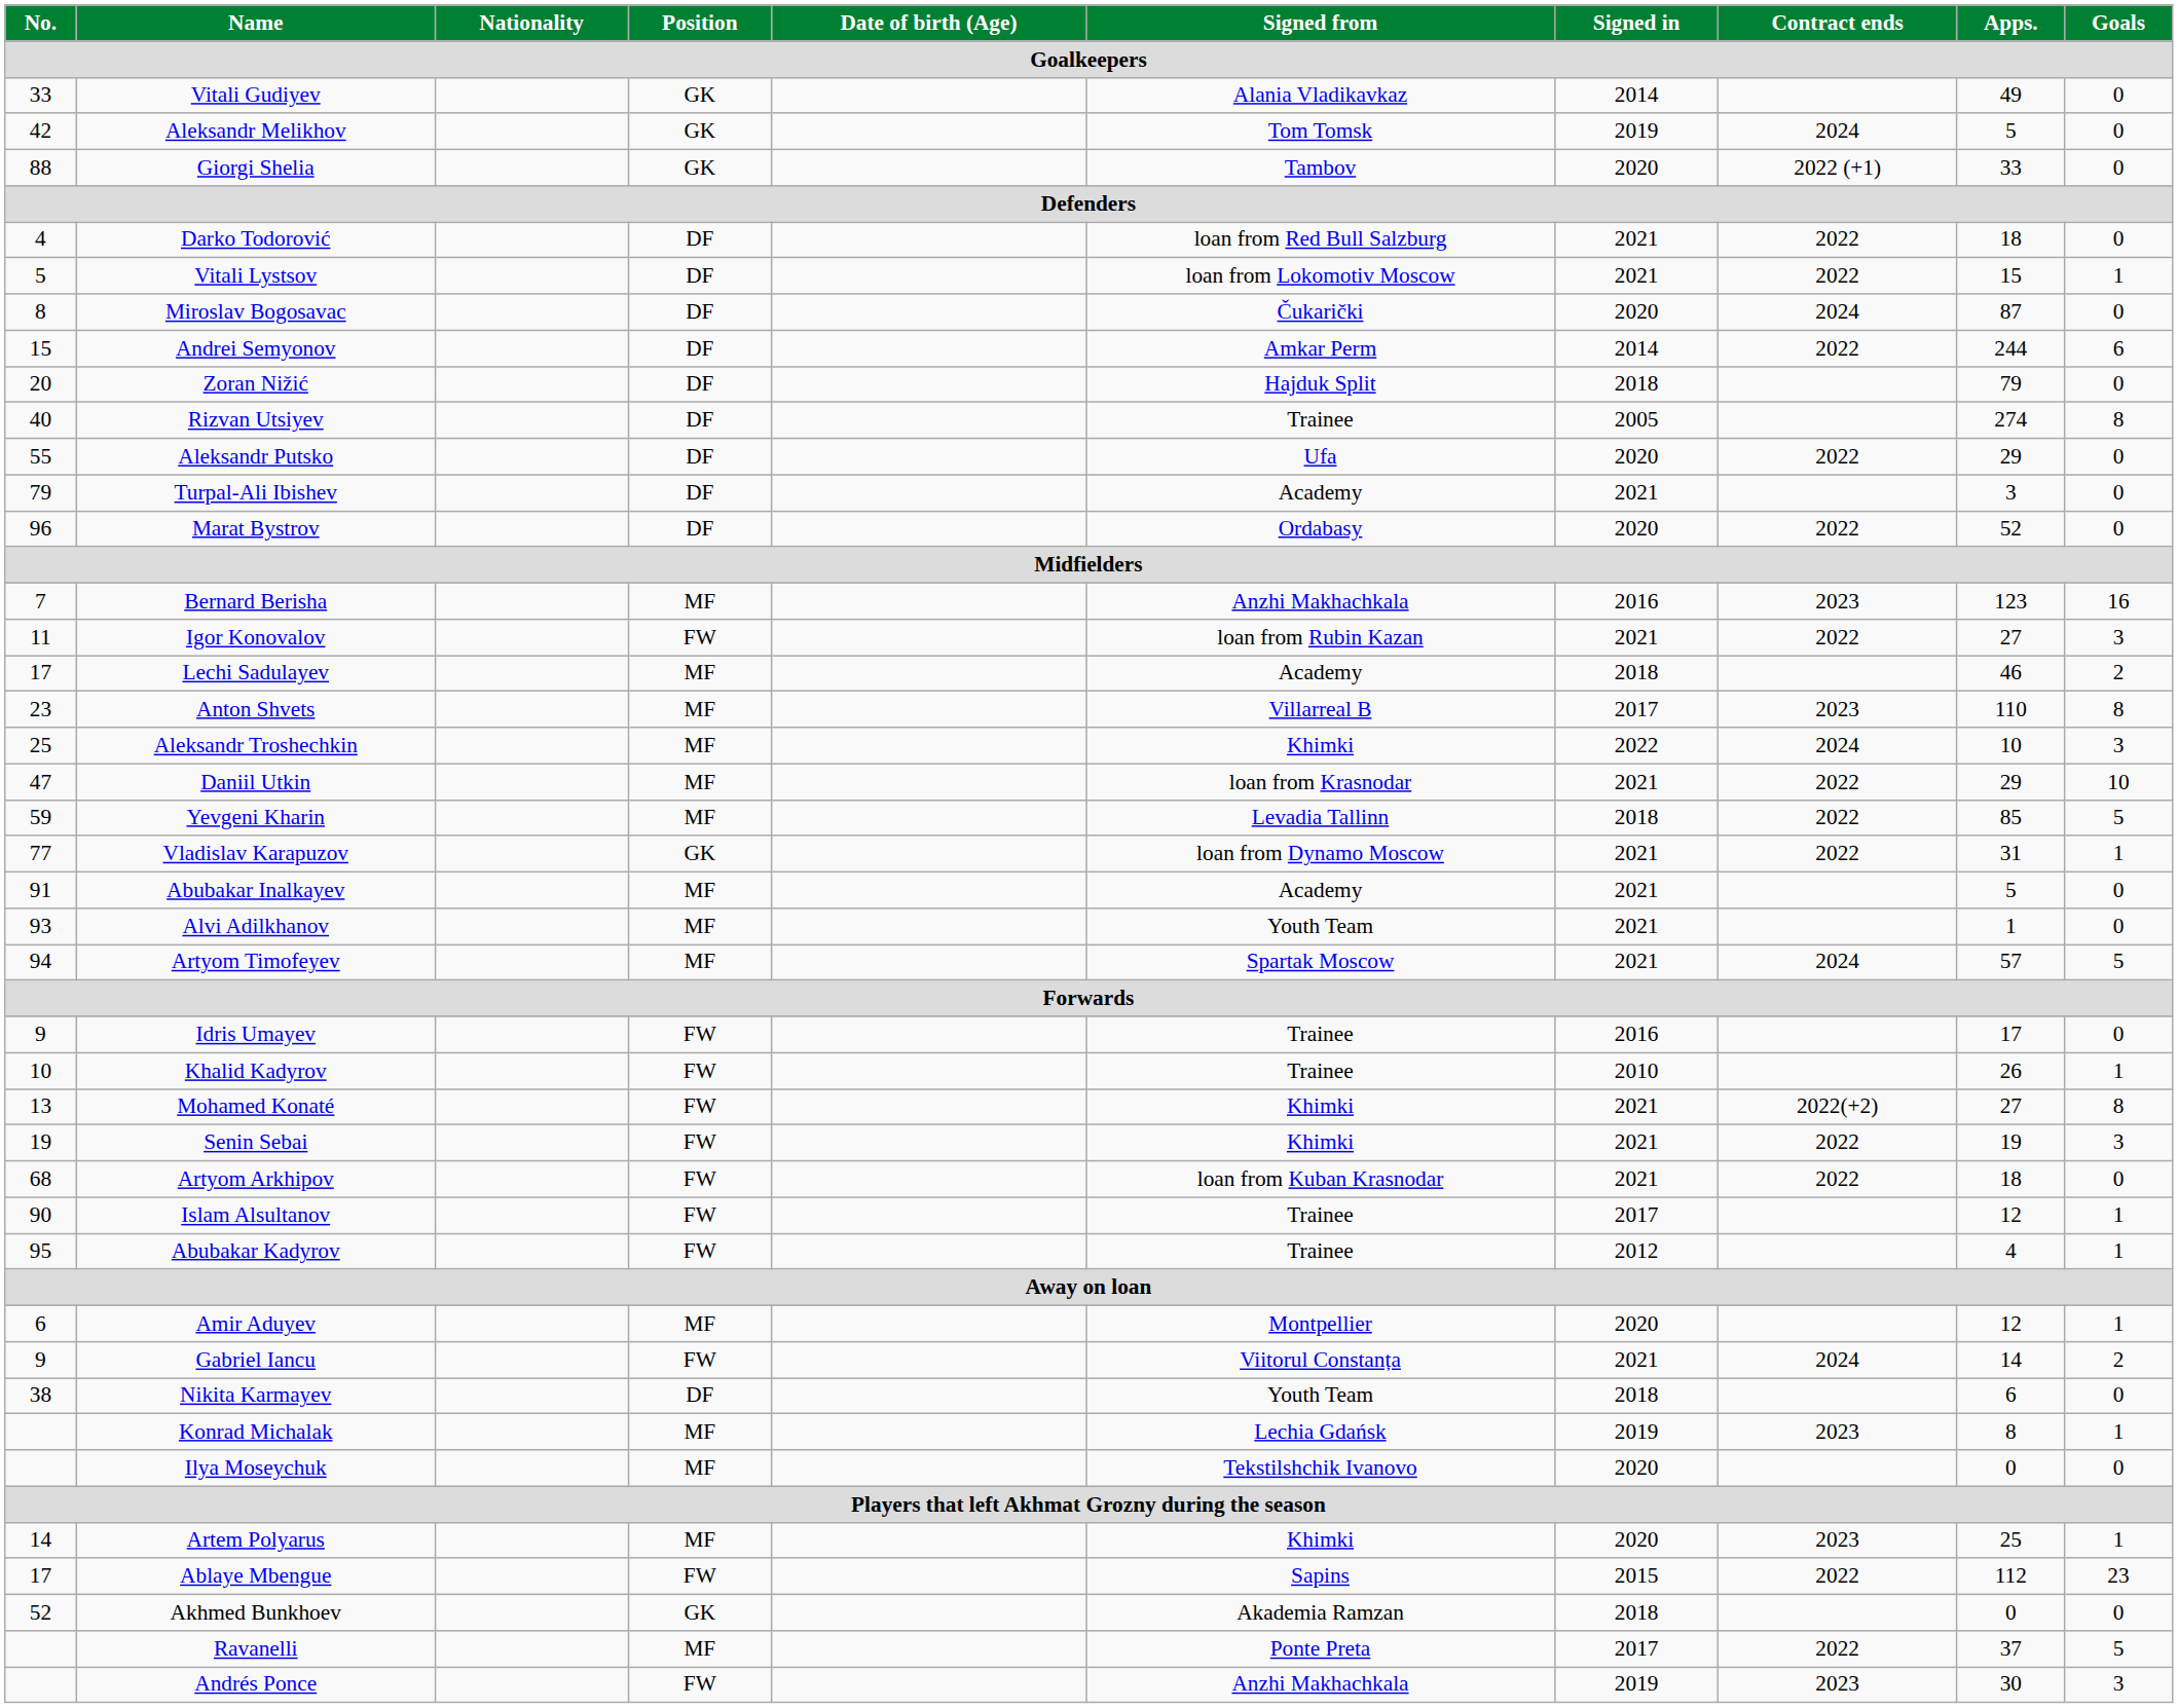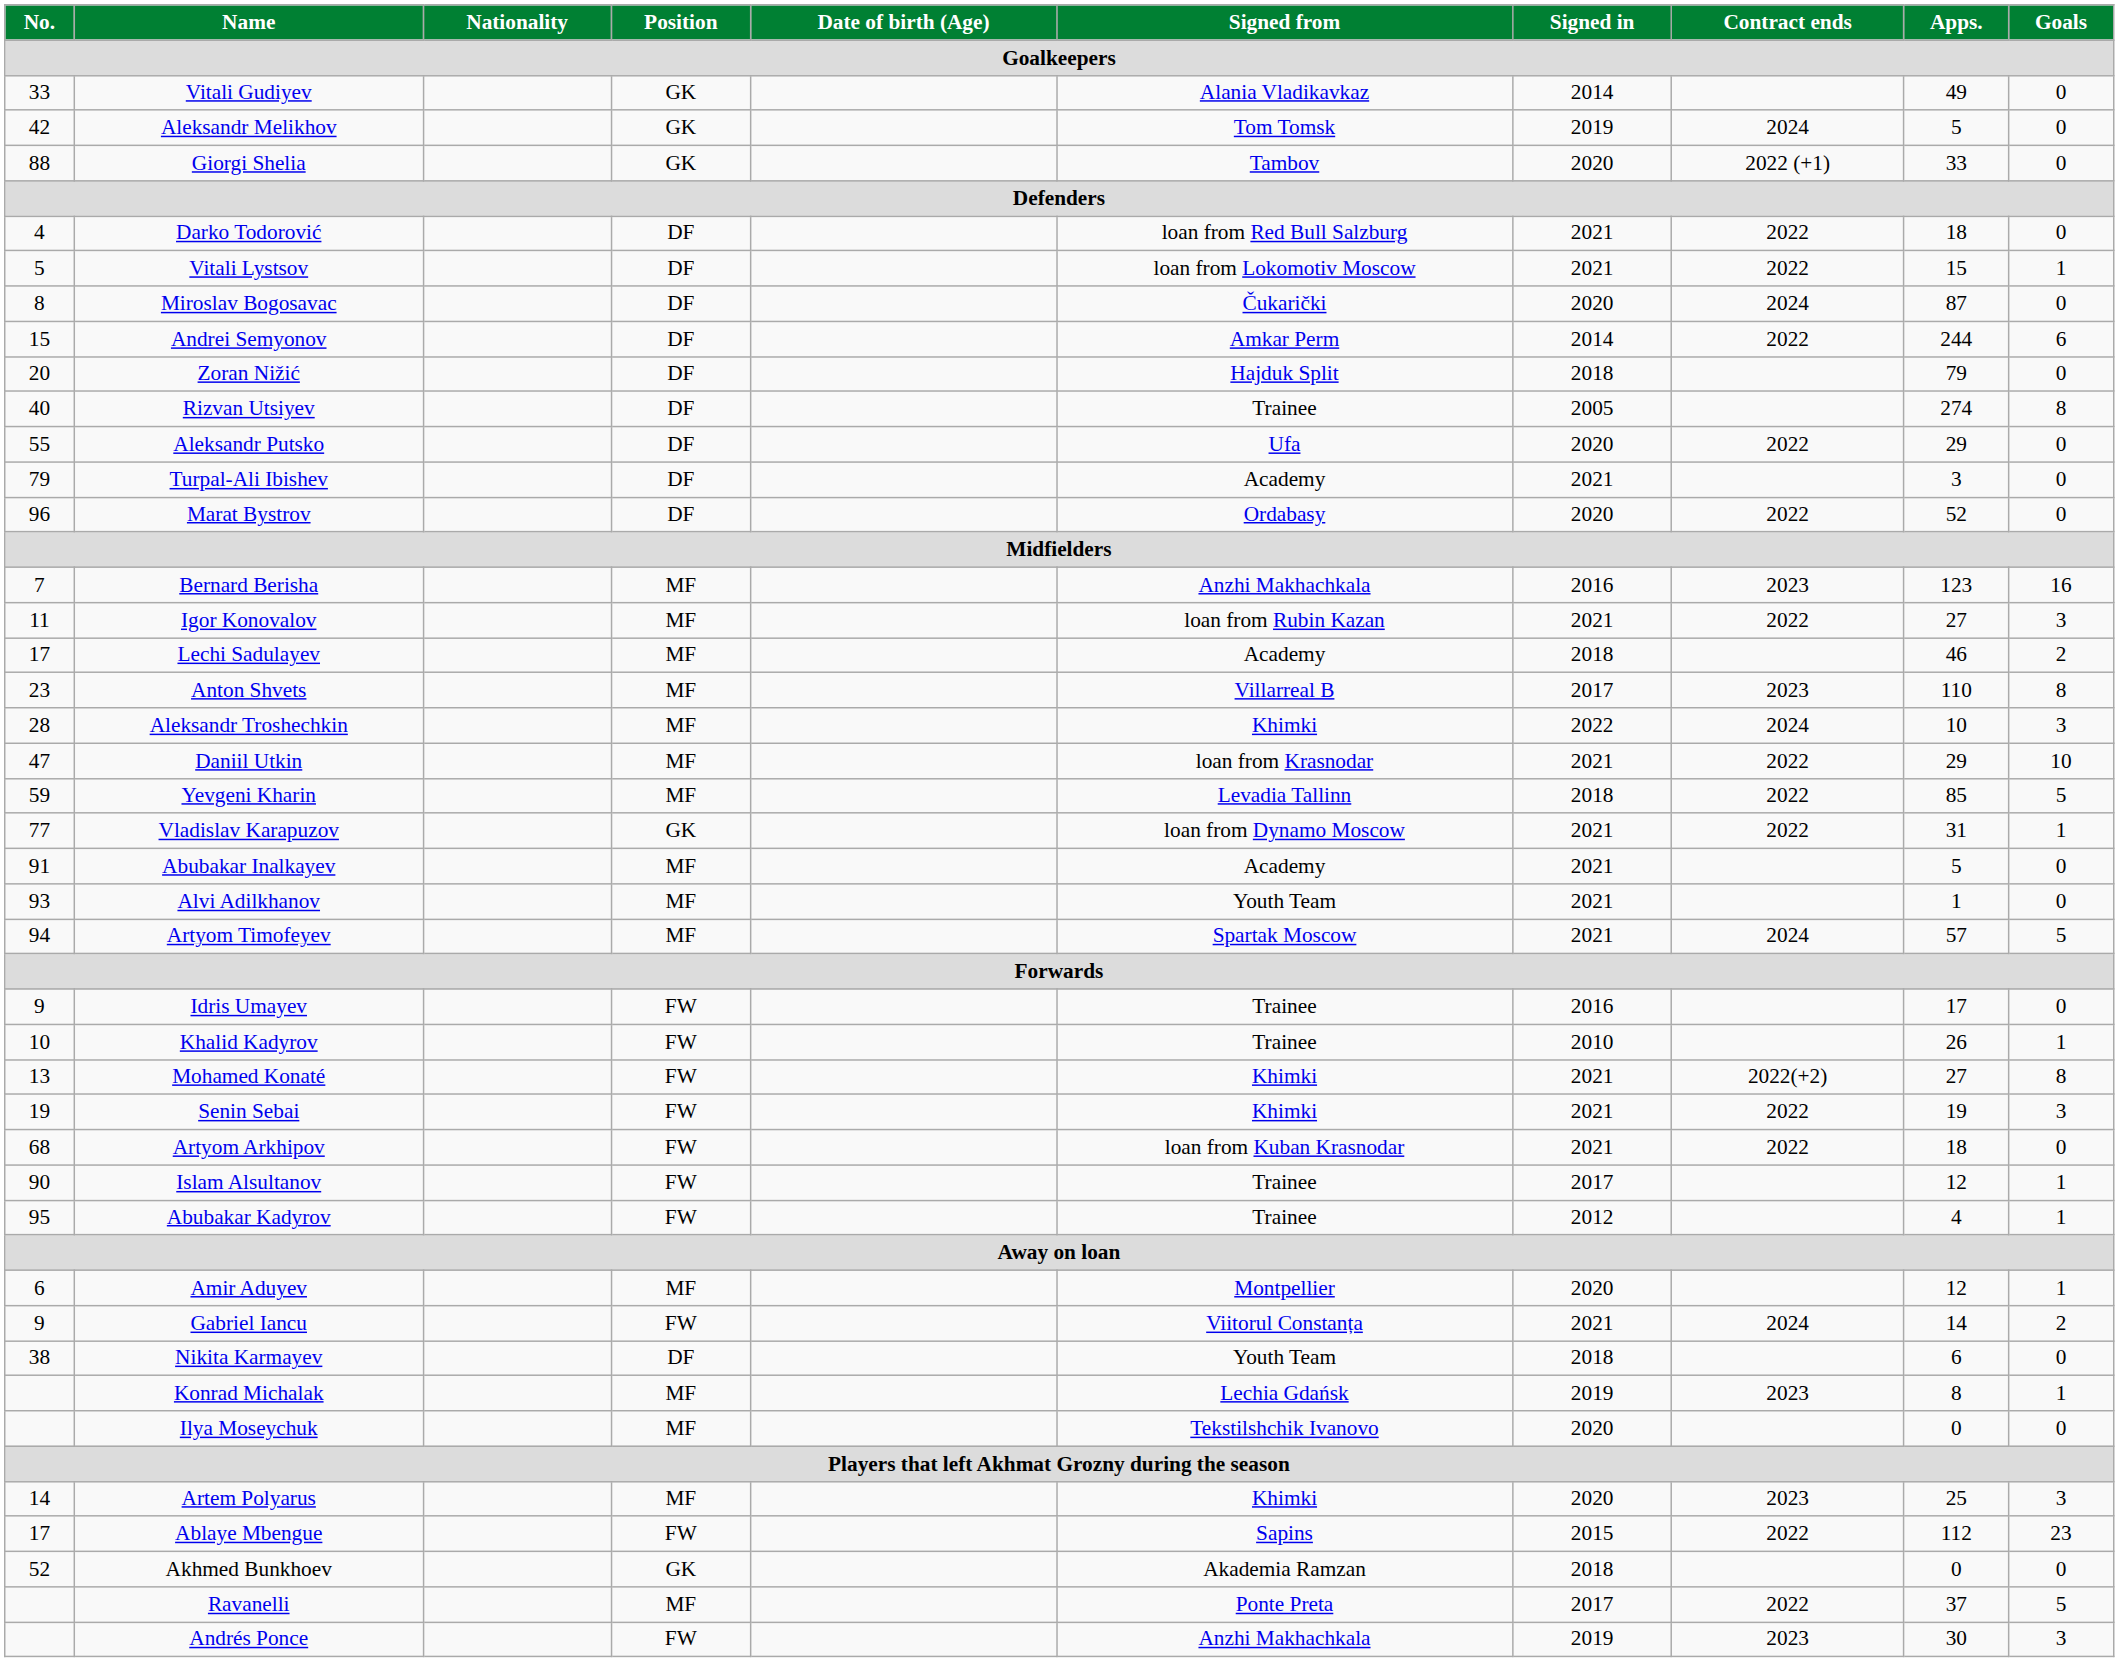 <table class="wikitable"  style="text-align:center; font-size:90%; width:90%;">
 <tr>
 <th style="background:#008033; color:white; text-align:center;">No.</th>
 <th style="background:#008033; color:white; text-align:center;">Name</th>
 <th style="background:#008033; color:white; text-align:center;">Nationality</th>
 <th style="background:#008033; color:white; text-align:center;">Position</th>
 <th style="background:#008033; color:white; text-align:center;">Date of birth (Age)</th>
 <th style="background:#008033; color:white; text-align:center;">Signed from</th>
 <th style="background:#008033; color:white; text-align:center;">Signed in</th>
 <th style="background:#008033; color:white; text-align:center;">Contract ends</th>
 <th style="background:#008033; color:white; text-align:center;">Apps.</th>
 <th style="background:#008033; color:white; text-align:center;">Goals</th>
 </tr>
 <tr>
 <th colspan="11"  style="background:#dcdcdc; text-align:center;">Goalkeepers</th>
 </tr>
 <tr>
 <td>33</td>
 <td><a href='#'>Vitali Gudiyev</a></td>
 <td></td>
 <td>GK</td>
 <td></td>
 <td><a href='#'>Alania Vladikavkaz</a></td>
 <td>2014</td>
 <td></td>
 <td>49</td>
 <td>0</td>
 </tr>
 <tr>
 <td>42</td>
 <td><a href='#'>Aleksandr Melikhov</a></td>
 <td></td>
 <td>GK</td>
 <td></td>
 <td><a href='#'>Tom Tomsk</a></td>
 <td>2019</td>
 <td>2024</td>
 <td>5</td>
 <td>0</td>
 </tr>
 <tr>
 <td>88</td>
 <td><a href='#'>Giorgi Shelia</a></td>
 <td></td>
 <td>GK</td>
 <td></td>
 <td><a href='#'>Tambov</a></td>
 <td>2020</td>
 <td>2022 (+1)</td>
 <td>33</td>
 <td>0</td>
 </tr>
 <tr>
 <th colspan="11"  style="background:#dcdcdc; text-align:center;">Defenders</th>
 </tr>
 <tr>
 <td>4</td>
 <td><a href='#'>Darko Todorović</a></td>
 <td></td>
 <td>DF</td>
 <td></td>
 <td>loan from <a href='#'>Red Bull Salzburg</a></td>
 <td>2021</td>
 <td>2022</td>
 <td>18</td>
 <td>0</td>
 </tr>
 <tr>
 <td>5</td>
 <td><a href='#'>Vitali Lystsov</a></td>
 <td></td>
 <td>DF</td>
 <td></td>
 <td>loan from <a href='#'>Lokomotiv Moscow</a></td>
 <td>2021</td>
 <td>2022</td>
 <td>15</td>
 <td>1</td>
 </tr>
 <tr>
 <td>8</td>
 <td><a href='#'>Miroslav Bogosavac</a></td>
 <td></td>
 <td>DF</td>
 <td></td>
 <td><a href='#'>Čukarički</a></td>
 <td>2020</td>
 <td>2024</td>
 <td>87</td>
 <td>0</td>
 </tr>
 <tr>
 <td>15</td>
 <td><a href='#'>Andrei Semyonov</a></td>
 <td></td>
 <td>DF</td>
 <td></td>
 <td><a href='#'>Amkar Perm</a></td>
 <td>2014</td>
 <td>2022</td>
 <td>244</td>
 <td>6</td>
 </tr>
 <tr>
 <td>20</td>
 <td><a href='#'>Zoran Nižić</a></td>
 <td></td>
 <td>DF</td>
 <td></td>
 <td><a href='#'>Hajduk Split</a></td>
 <td>2018</td>
 <td></td>
 <td>79</td>
 <td>0</td>
 </tr>
 <tr>
 <td>40</td>
 <td><a href='#'>Rizvan Utsiyev</a></td>
 <td></td>
 <td>DF</td>
 <td></td>
 <td>Trainee</td>
 <td>2005</td>
 <td></td>
 <td>274</td>
 <td>8</td>
 </tr>
 <tr>
 <td>55</td>
 <td><a href='#'>Aleksandr Putsko</a></td>
 <td></td>
 <td>DF</td>
 <td></td>
 <td><a href='#'>Ufa</a></td>
 <td>2020</td>
 <td>2022</td>
 <td>29</td>
 <td>0</td>
 </tr>
 <tr>
 <td>79</td>
 <td><a href='#'>Turpal-Ali Ibishev</a></td>
 <td></td>
 <td>DF</td>
 <td></td>
 <td>Academy</td>
 <td>2021</td>
 <td></td>
 <td>3</td>
 <td>0</td>
 </tr>
 <tr>
 <td>96</td>
 <td><a href='#'>Marat Bystrov</a></td>
 <td></td>
 <td>DF</td>
 <td></td>
 <td><a href='#'>Ordabasy</a></td>
 <td>2020</td>
 <td>2022</td>
 <td>52</td>
 <td>0</td>
 </tr>
 <tr>
 <th colspan="11"  style="background:#dcdcdc; text-align:center;">Midfielders</th>
 </tr>
 <tr>
 <td>7</td>
 <td><a href='#'>Bernard Berisha</a></td>
 <td></td>
 <td>MF</td>
 <td></td>
 <td><a href='#'>Anzhi Makhachkala</a></td>
 <td>2016</td>
 <td>2023</td>
 <td>123</td>
 <td>16</td>
 </tr>
 <tr>
 <td>11</td>
 <td><a href='#'>Igor Konovalov</a></td>
 <td></td>
-<td>FW</td>
+<td>MF</td>
 <td></td>
 <td>loan from <a href='#'>Rubin Kazan</a></td>
 <td>2021</td>
 <td>2022</td>
 <td>27</td>
 <td>3</td>
 </tr>
 <tr>
 <td>17</td>
 <td><a href='#'>Lechi Sadulayev</a></td>
 <td></td>
 <td>MF</td>
 <td></td>
 <td>Academy</td>
 <td>2018</td>
 <td></td>
 <td>46</td>
 <td>2</td>
 </tr>
 <tr>
 <td>23</td>
 <td><a href='#'>Anton Shvets</a></td>
 <td></td>
 <td>MF</td>
 <td></td>
 <td><a href='#'>Villarreal B</a></td>
 <td>2017</td>
 <td>2023</td>
 <td>110</td>
 <td>8</td>
 </tr>
 <tr>
-<td>25</td>
+<td>28</td>
 <td><a href='#'>Aleksandr Troshechkin</a></td>
 <td></td>
 <td>MF</td>
 <td></td>
 <td><a href='#'>Khimki</a></td>
 <td>2022</td>
 <td>2024</td>
 <td>10</td>
 <td>3</td>
 </tr>
 <tr>
 <td>47</td>
 <td><a href='#'>Daniil Utkin</a></td>
 <td></td>
 <td>MF</td>
 <td></td>
 <td>loan from <a href='#'>Krasnodar</a></td>
 <td>2021</td>
 <td>2022</td>
 <td>29</td>
 <td>10</td>
 </tr>
 <tr>
 <td>59</td>
 <td><a href='#'>Yevgeni Kharin</a></td>
 <td></td>
 <td>MF</td>
 <td></td>
 <td><a href='#'>Levadia Tallinn</a></td>
 <td>2018</td>
 <td>2022</td>
 <td>85</td>
 <td>5</td>
 </tr>
 <tr>
 <td>77</td>
 <td><a href='#'>Vladislav Karapuzov</a></td>
 <td></td>
 <td>GK</td>
 <td></td>
 <td>loan from <a href='#'>Dynamo Moscow</a></td>
 <td>2021</td>
 <td>2022</td>
 <td>31</td>
 <td>1</td>
 </tr>
 <tr>
 <td>91</td>
 <td><a href='#'>Abubakar Inalkayev</a></td>
 <td></td>
 <td>MF</td>
 <td></td>
 <td>Academy</td>
 <td>2021</td>
 <td></td>
 <td>5</td>
 <td>0</td>
 </tr>
 <tr>
 <td>93</td>
 <td><a href='#'>Alvi Adilkhanov</a></td>
 <td></td>
 <td>MF</td>
 <td></td>
 <td>Youth Team</td>
 <td>2021</td>
 <td></td>
 <td>1</td>
 <td>0</td>
 </tr>
 <tr>
 <td>94</td>
 <td><a href='#'>Artyom Timofeyev</a></td>
 <td></td>
 <td>MF</td>
 <td></td>
 <td><a href='#'>Spartak Moscow</a></td>
 <td>2021</td>
 <td>2024</td>
 <td>57</td>
 <td>5</td>
 </tr>
 <tr>
 <th colspan="11"  style="background:#dcdcdc; text-align:center;">Forwards</th>
 </tr>
 <tr>
 <td>9</td>
 <td><a href='#'>Idris Umayev</a></td>
 <td></td>
 <td>FW</td>
 <td></td>
 <td>Trainee</td>
 <td>2016</td>
 <td></td>
 <td>17</td>
 <td>0</td>
 </tr>
 <tr>
 <td>10</td>
 <td><a href='#'>Khalid Kadyrov</a></td>
 <td></td>
 <td>FW</td>
 <td></td>
 <td>Trainee</td>
 <td>2010</td>
 <td></td>
 <td>26</td>
 <td>1</td>
 </tr>
 <tr>
 <td>13</td>
 <td><a href='#'>Mohamed Konaté</a></td>
 <td></td>
 <td>FW</td>
 <td></td>
 <td><a href='#'>Khimki</a></td>
 <td>2021</td>
 <td>2022(+2)</td>
 <td>27</td>
 <td>8</td>
 </tr>
 <tr>
 <td>19</td>
 <td><a href='#'>Senin Sebai</a></td>
 <td></td>
 <td>FW</td>
 <td></td>
 <td><a href='#'>Khimki</a></td>
 <td>2021</td>
 <td>2022</td>
 <td>19</td>
 <td>3</td>
 </tr>
 <tr>
 <td>68</td>
 <td><a href='#'>Artyom Arkhipov</a></td>
 <td></td>
 <td>FW</td>
 <td></td>
 <td>loan from <a href='#'>Kuban Krasnodar</a></td>
 <td>2021</td>
 <td>2022</td>
 <td>18</td>
 <td>0</td>
 </tr>
 <tr>
 <td>90</td>
 <td><a href='#'>Islam Alsultanov</a></td>
 <td></td>
 <td>FW</td>
 <td></td>
 <td>Trainee</td>
 <td>2017</td>
 <td></td>
 <td>12</td>
 <td>1</td>
 </tr>
 <tr>
 <td>95</td>
 <td><a href='#'>Abubakar Kadyrov</a></td>
 <td></td>
 <td>FW</td>
 <td></td>
 <td>Trainee</td>
 <td>2012</td>
 <td></td>
 <td>4</td>
 <td>1</td>
 </tr>
 <tr>
 <th colspan="11"  style="background:#dcdcdc; text-align:center;">Away on loan</th>
 </tr>
 <tr>
 <td>6</td>
 <td><a href='#'>Amir Aduyev</a></td>
 <td></td>
 <td>MF</td>
 <td></td>
 <td><a href='#'>Montpellier</a></td>
 <td>2020</td>
 <td></td>
 <td>12</td>
 <td>1</td>
 </tr>
 <tr>
 <td>9</td>
 <td><a href='#'>Gabriel Iancu</a></td>
 <td></td>
 <td>FW</td>
 <td></td>
 <td><a href='#'>Viitorul Constanța</a></td>
 <td>2021</td>
 <td>2024</td>
 <td>14</td>
 <td>2</td>
 </tr>
 <tr>
 <td>38</td>
 <td><a href='#'>Nikita Karmayev</a></td>
 <td></td>
 <td>DF</td>
 <td></td>
 <td>Youth Team</td>
 <td>2018</td>
 <td></td>
 <td>6</td>
 <td>0</td>
 </tr>
 <tr>
 <td></td>
 <td><a href='#'>Konrad Michalak</a></td>
 <td></td>
 <td>MF</td>
 <td></td>
 <td><a href='#'>Lechia Gdańsk</a></td>
 <td>2019</td>
 <td>2023</td>
 <td>8</td>
 <td>1</td>
 </tr>
 <tr>
 <td></td>
 <td><a href='#'>Ilya Moseychuk</a></td>
 <td></td>
 <td>MF</td>
 <td></td>
 <td><a href='#'>Tekstilshchik Ivanovo</a></td>
 <td>2020</td>
 <td></td>
 <td>0</td>
 <td>0</td>
 </tr>
 <tr>
 <th colspan="11"  style="background:#dcdcdc; text-align:center;">Players that left Akhmat Grozny during the season</th>
 </tr>
 <tr>
 <td>14</td>
 <td><a href='#'>Artem Polyarus</a></td>
 <td></td>
 <td>MF</td>
 <td></td>
 <td><a href='#'>Khimki</a></td>
 <td>2020</td>
 <td>2023</td>
 <td>25</td>
-<td>1</td>
+<td>3</td>
 </tr>
 <tr>
 <td>17</td>
 <td><a href='#'>Ablaye Mbengue</a></td>
 <td></td>
 <td>FW</td>
 <td></td>
 <td><a href='#'>Sapins</a></td>
 <td>2015</td>
 <td>2022</td>
 <td>112</td>
 <td>23</td>
 </tr>
 <tr>
 <td>52</td>
 <td>Akhmed Bunkhoev</td>
 <td></td>
 <td>GK</td>
 <td></td>
 <td>Akademia Ramzan</td>
 <td>2018</td>
 <td></td>
 <td>0</td>
 <td>0</td>
 </tr>
 <tr>
 <td></td>
 <td><a href='#'>Ravanelli</a></td>
 <td></td>
 <td>MF</td>
 <td></td>
 <td><a href='#'>Ponte Preta</a></td>
 <td>2017</td>
 <td>2022</td>
 <td>37</td>
 <td>5</td>
 </tr>
 <tr>
 <td></td>
 <td><a href='#'>Andrés Ponce</a></td>
 <td></td>
 <td>FW</td>
 <td></td>
 <td><a href='#'>Anzhi Makhachkala</a></td>
 <td>2019</td>
 <td>2023</td>
 <td>30</td>
 <td>3</td>
 </tr>
 </table>
